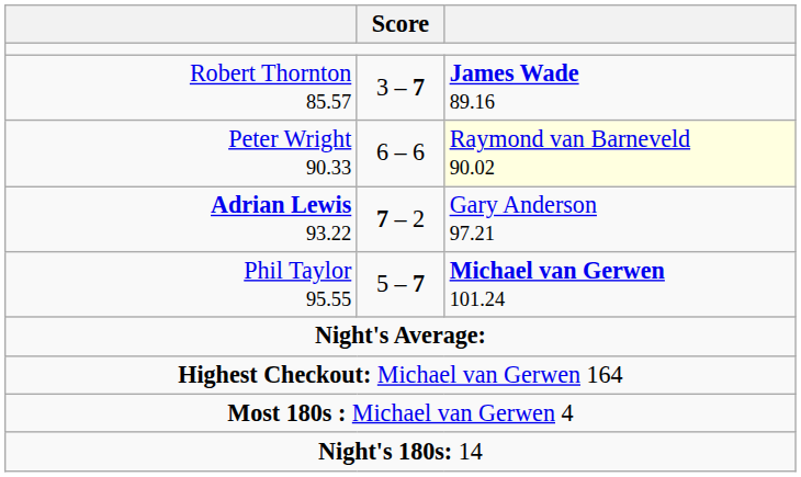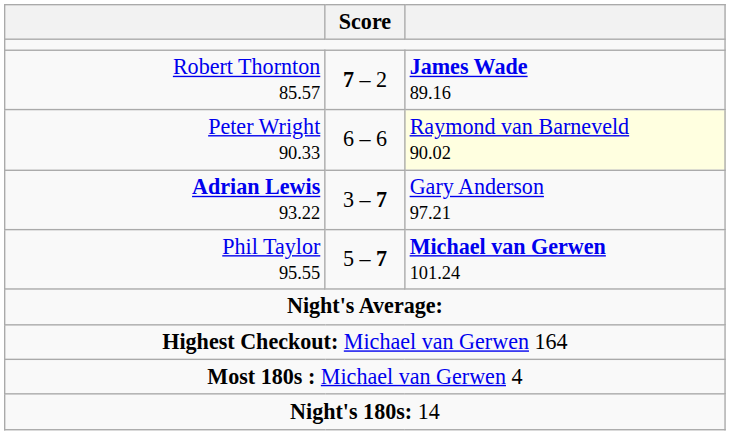 <table class=wikitable style="text-align:center">
 <tr>
 <th width=225></th>
 <th width=50>Score</th>
 <th width=225></th>
 </tr>
 <tr align=centre>
 <td colspan="3"></td>
 </tr>
 <tr align=left>
 <td align=right><a href='#'>Robert Thornton</a>  <br><small><span>85.57</span></small></td>
-<td align=center>3 – <strong>7</strong></td>
+<td align=center><strong>7</strong> – 2</td>
 <td> <strong><a href='#'>James Wade</a></strong> <br><small><span>89.16</span></small></td>
 </tr>
 <tr align=left>
 <td align=right><a href='#'>Peter Wright</a> <br><small><span>90.33</span></small></td>
 <td align=center>6 – 6</td>
 <td style="background: lightyellow;"> <a href='#'>Raymond van Barneveld</a> <br><small><span>90.02</span></small></td>
 </tr>
 <tr align=left>
 <td align=right><strong><a href='#'>Adrian Lewis</a></strong>  <br><small><span>93.22</span></small></td>
-<td align=center><strong>7</strong> – 2</td>
+<td align=center>3 – <strong>7</strong></td>
 <td> <a href='#'>Gary Anderson</a> <br><small><span>97.21</span></small></td>
 </tr>
 <tr align=left>
 <td align=right><a href='#'>Phil Taylor</a>  <br><small><span>95.55</span></small></td>
 <td align=center>5 – <strong>7</strong></td>
 <td> <strong><a href='#'>Michael van Gerwen</a></strong> <br><small><span>101.24</span></small></td>
 </tr>
 <tr align=center>
 <td colspan="3"><strong>Night's Average:</strong> </td>
 </tr>
 <tr align=center>
 <td colspan="3"><strong>Highest Checkout:</strong>  <a href='#'>Michael van Gerwen</a> 164</td>
 </tr>
 <tr align=center>
 <td colspan="3"><strong>Most 180s :</strong>  <a href='#'>Michael van Gerwen</a> 4</td>
 </tr>
 <tr align=center>
 <td colspan="3"><strong>Night's 180s:</strong> 14</td>
 </tr>
 </table>
